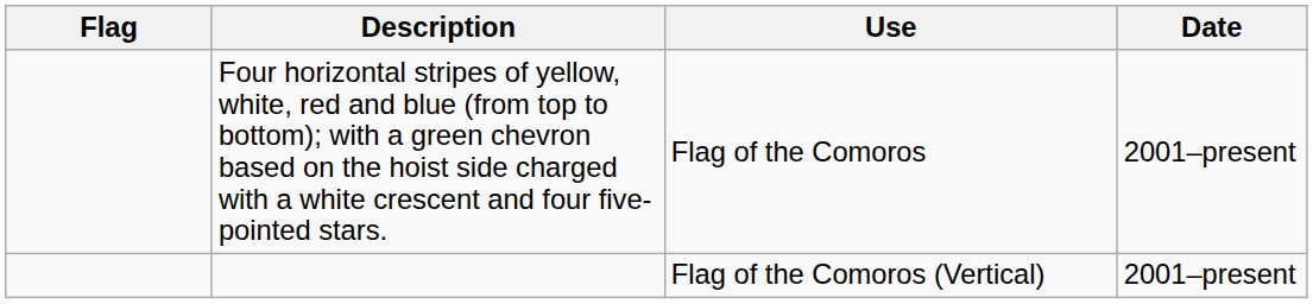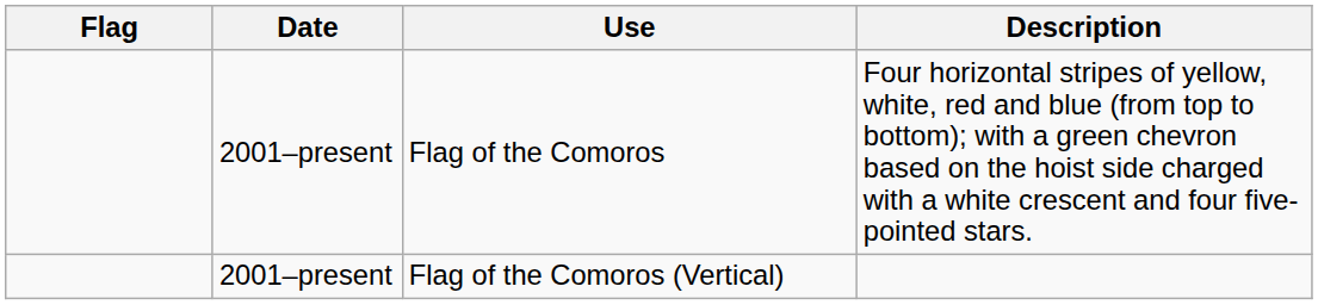 <table class="wikitable">
 <tr>
 <th style="width:110px;">Flag</th>
+<th style="width:100px;">Date</th>
+<th style="width:250px;">Use</th>
 <th style="width:250px;">Description</th>
-<th style="width:250px;">Use</th>
-<th style="width:100px;">Date</th>
 </tr>
 <tr>
 <td></td>
+<td>2001–present</td>
+<td>Flag of the Comoros</td>
 <td>Four horizontal stripes of yellow, white, red and blue (from top to bottom); with a green chevron based on the hoist side charged with a white crescent and four five-pointed stars.</td>
-<td>Flag of the Comoros</td>
-<td>2001–present</td>
 </tr>
 <tr>
 <td></td>
+<td>2001–present</td>
+<td>Flag of the Comoros (Vertical)</td>
 <td></td>
-<td>Flag of the Comoros (Vertical)</td>
-<td>2001–present</td>
 </tr>
 </table>
